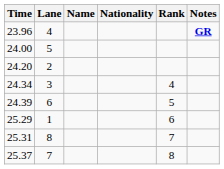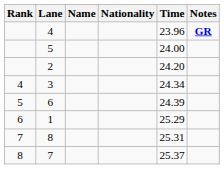 <table class="wikitable sortable" style="text-align:center">
 <tr>
-<th>Time</th>
+<th>Rank</th>
 <th>Lane</th>
 <th>Name</th>
 <th>Nationality</th>
-<th>Rank</th>
+<th>Time</th>
 <th>Notes</th>
 </tr>
 <tr>
-<td>23.96</td>
+<td></td>
 <td>4</td>
 <td align=left></td>
 <td align=left></td>
-<td></td>
+<td>23.96</td>
 <td><strong><a href='#'>GR</a></strong></td>
 </tr>
 <tr>
-<td>24.00</td>
+<td></td>
 <td>5</td>
 <td align=left></td>
 <td align=left></td>
-<td></td>
+<td>24.00</td>
 <td></td>
 </tr>
 <tr>
-<td>24.20</td>
+<td></td>
 <td>2</td>
 <td align=left></td>
 <td align=left></td>
-<td></td>
+<td>24.20</td>
 <td></td>
 </tr>
 <tr>
-<td>24.34</td>
+<td>4</td>
 <td>3</td>
 <td align=left></td>
 <td align=left></td>
-<td>4</td>
+<td>24.34</td>
 <td></td>
 </tr>
 <tr>
-<td>24.39</td>
+<td>5</td>
 <td>6</td>
 <td align=left></td>
 <td align=left></td>
-<td>5</td>
+<td>24.39</td>
 <td></td>
 </tr>
 <tr>
-<td>25.29</td>
+<td>6</td>
 <td>1</td>
 <td align=left></td>
 <td align=left></td>
-<td>6</td>
+<td>25.29</td>
 <td></td>
 </tr>
 <tr>
-<td>25.31</td>
+<td>7</td>
 <td>8</td>
 <td align=left></td>
 <td align=left></td>
-<td>7</td>
+<td>25.31</td>
 <td></td>
 </tr>
 <tr>
-<td>25.37</td>
+<td>8</td>
 <td>7</td>
 <td align=left></td>
 <td align=left></td>
-<td>8</td>
+<td>25.37</td>
 <td></td>
 </tr>
 </table>
